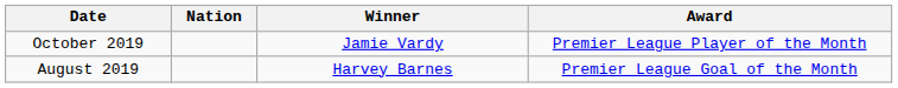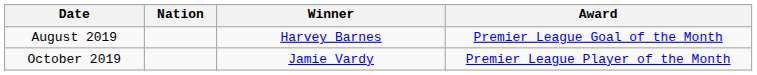 <table class="wikitable" style="text-align:center; font-size:90%">
 <tr>
 <th width=120>Date</th>
 <th width=60>Nation</th>
 <th width=200>Winner</th>
 <th width=270>Award</th>
 </tr>
 <tr>
+<td>August 2019</td>
+<td></td>
+<td><a href='#'>Harvey Barnes</a></td>
+<td><a href='#'>Premier League Goal of the Month</a></td>
+</tr>
+<tr>
 <td>October 2019</td>
 <td></td>
 <td><a href='#'>Jamie Vardy</a></td>
 <td><a href='#'>Premier League Player of the Month</a></td>
 </tr>
-<tr>
-<td>August 2019</td>
-<td></td>
-<td><a href='#'>Harvey Barnes</a></td>
-<td><a href='#'>Premier League Goal of the Month</a></td>
-</tr>
 </table>
